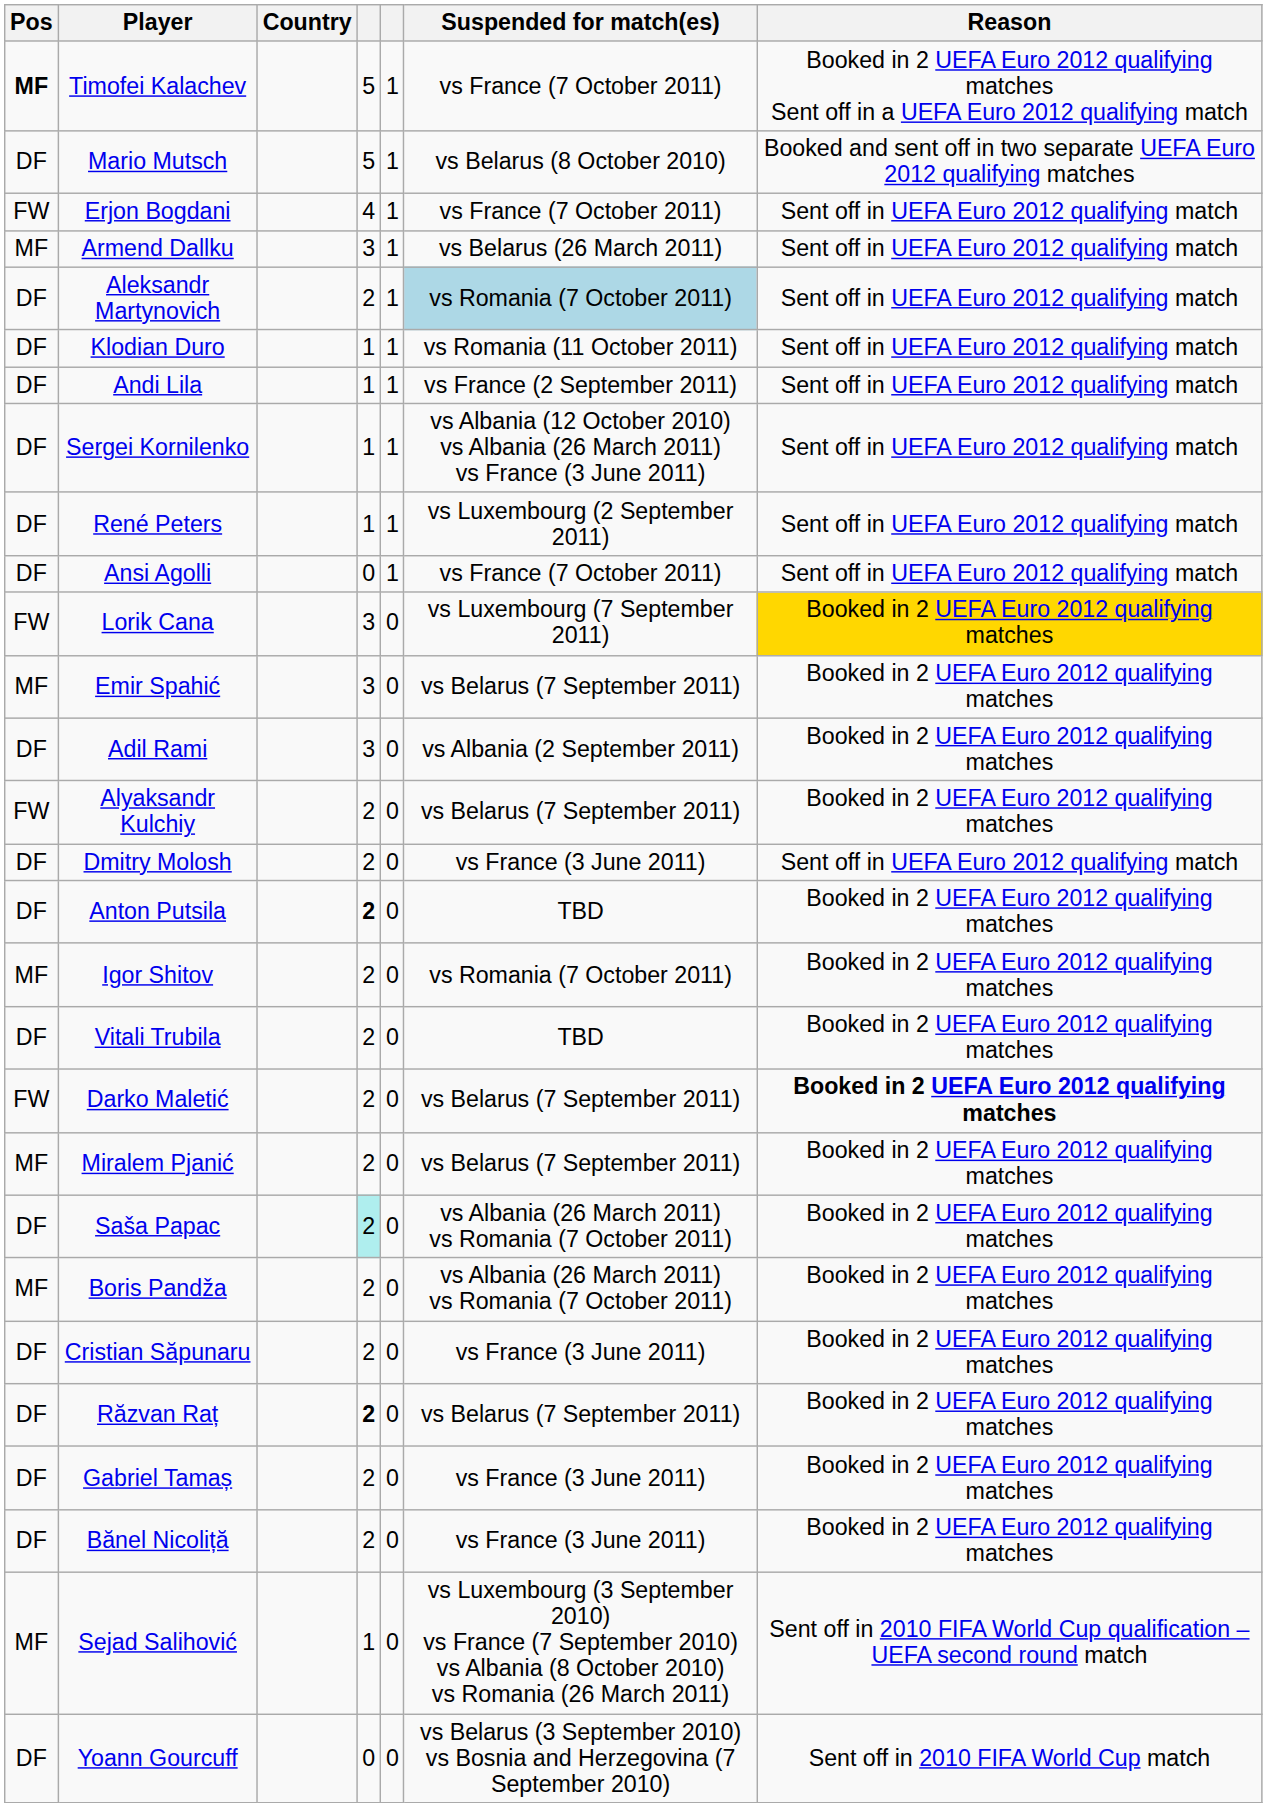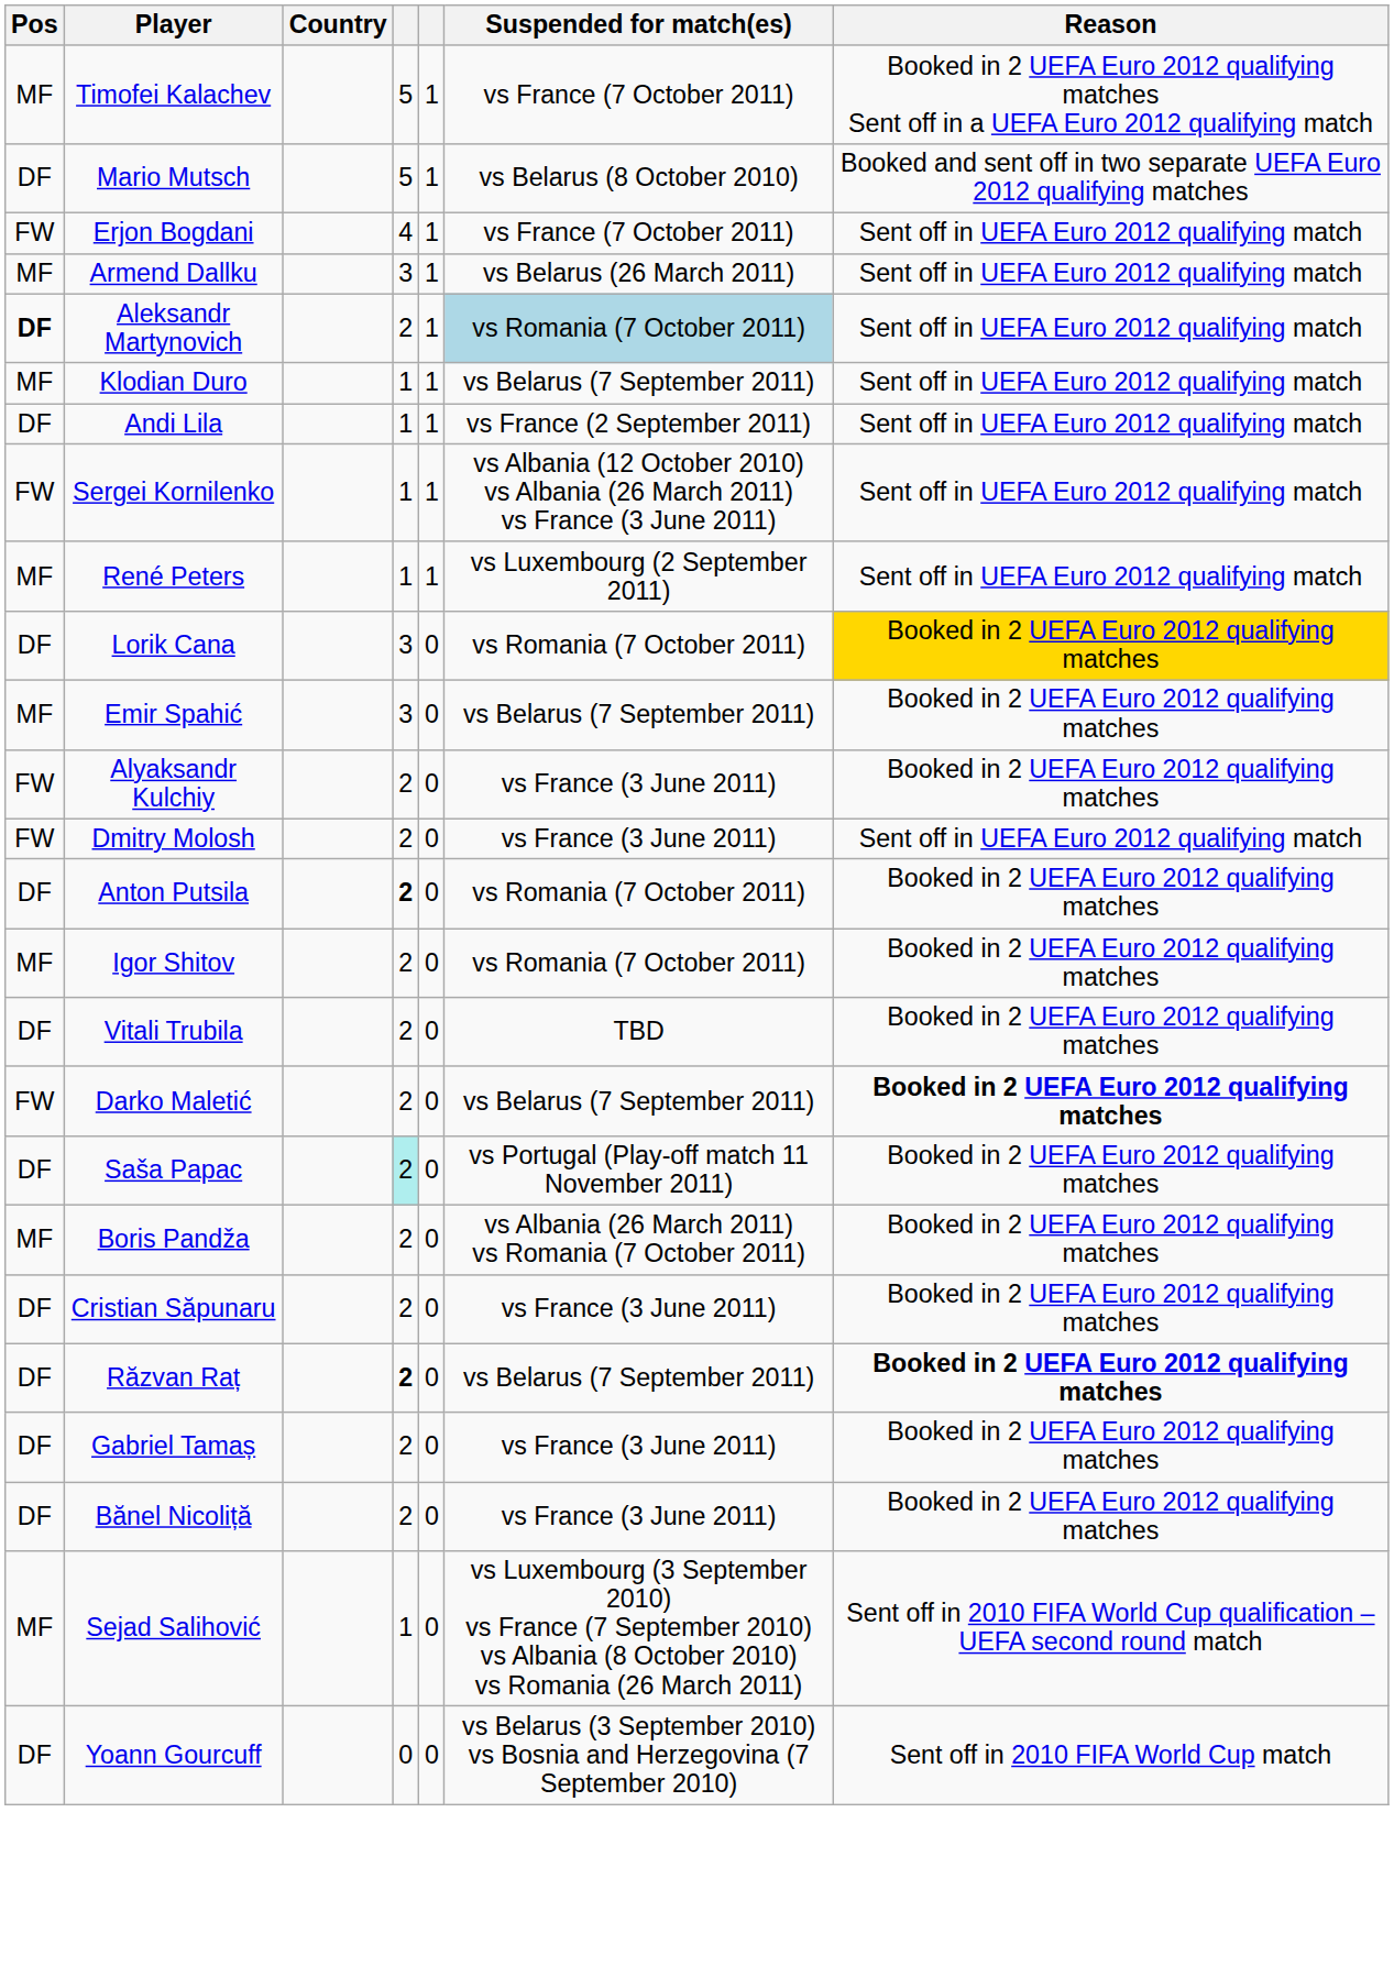 <table class="wikitable" style="text-align: center;">
 <tr>
 <th>Pos</th>
 <th>Player</th>
 <th>Country</th>
 <th></th>
 <th></th>
 <th>Suspended for match(es)</th>
 <th>Reason</th>
 </tr>
 <tr>
-<td><strong>MF</strong></td>
+<td>MF</td>
 <td><a href='#'>Timofei Kalachev</a></td>
 <td style="text-align:left;"></td>
 <td>5</td>
 <td>1</td>
 <td>vs France (7 October 2011)</td>
 <td>Booked in 2 <a href='#'>UEFA Euro 2012 qualifying</a> matches<br>Sent off in a <a href='#'>UEFA Euro 2012 qualifying</a> match</td>
 </tr>
 <tr>
 <td>DF</td>
 <td><a href='#'>Mario Mutsch</a></td>
 <td style="text-align:left;"></td>
 <td>5</td>
 <td>1</td>
 <td>vs Belarus (8 October 2010)</td>
 <td>Booked and sent off in two separate <a href='#'>UEFA Euro 2012 qualifying</a> matches</td>
 </tr>
 <tr>
 <td>FW</td>
 <td><a href='#'>Erjon Bogdani</a></td>
 <td style="text-align:left;"></td>
 <td>4</td>
 <td>1</td>
 <td>vs France (7 October 2011)</td>
 <td>Sent off in <a href='#'>UEFA Euro 2012 qualifying</a> match</td>
 </tr>
 <tr>
 <td>MF</td>
 <td><a href='#'>Armend Dallku</a></td>
 <td style="text-align:left;"></td>
 <td>3</td>
 <td>1</td>
 <td>vs Belarus (26 March 2011)</td>
 <td>Sent off in <a href='#'>UEFA Euro 2012 qualifying</a> match</td>
 </tr>
 <tr>
-<td>DF</td>
+<td><strong>DF</strong></td>
 <td><a href='#'>Aleksandr Martynovich</a></td>
 <td style="text-align:left;"></td>
 <td>2</td>
 <td>1</td>
 <td style="background: lightblue;">vs Romania (7 October 2011)</td>
 <td>Sent off in <a href='#'>UEFA Euro 2012 qualifying</a> match</td>
 </tr>
 <tr>
-<td>DF</td>
+<td>MF</td>
 <td><a href='#'>Klodian Duro</a></td>
 <td style="text-align:left;"></td>
 <td>1</td>
 <td>1</td>
-<td>vs Romania (11 October 2011)</td>
+<td>vs Belarus (7 September 2011)</td>
 <td>Sent off in <a href='#'>UEFA Euro 2012 qualifying</a> match</td>
 </tr>
 <tr>
 <td>DF</td>
 <td><a href='#'>Andi Lila</a></td>
 <td style="text-align:left;"></td>
 <td>1</td>
 <td>1</td>
 <td>vs France (2 September 2011)</td>
 <td>Sent off in <a href='#'>UEFA Euro 2012 qualifying</a> match</td>
 </tr>
 <tr>
-<td>DF</td>
+<td>FW</td>
 <td><a href='#'>Sergei Kornilenko</a></td>
 <td style="text-align:left;"></td>
 <td>1</td>
 <td>1</td>
 <td>vs Albania (12 October 2010)<br>vs Albania (26 March 2011)<br>vs France (3 June 2011)</td>
 <td>Sent off in <a href='#'>UEFA Euro 2012 qualifying</a> match</td>
 </tr>
 <tr>
-<td>DF</td>
+<td>MF</td>
 <td><a href='#'>René Peters</a></td>
 <td style="text-align:left;"></td>
 <td>1</td>
 <td>1</td>
 <td>vs Luxembourg (2 September 2011)</td>
 <td>Sent off in <a href='#'>UEFA Euro 2012 qualifying</a> match</td>
 </tr>
 <tr>
 <td>DF</td>
-<td><a href='#'>Ansi Agolli</a></td>
-<td style="text-align:left;"></td>
-<td>0</td>
-<td>1</td>
-<td>vs France (7 October 2011)</td>
-<td>Sent off in <a href='#'>UEFA Euro 2012 qualifying</a> match</td>
-</tr>
-<tr>
-<td>FW</td>
 <td><a href='#'>Lorik Cana</a></td>
 <td style="text-align:left;"></td>
 <td>3</td>
 <td>0</td>
-<td>vs Luxembourg (7 September 2011)</td>
+<td>vs Romania (7 October 2011)</td>
 <td style="background: gold;">Booked in 2 <a href='#'>UEFA Euro 2012 qualifying</a> matches</td>
 </tr>
 <tr>
 <td>MF</td>
 <td><a href='#'>Emir Spahić</a></td>
 <td style="text-align:left;"></td>
 <td>3</td>
 <td>0</td>
 <td>vs Belarus (7 September 2011)</td>
 <td>Booked in 2 <a href='#'>UEFA Euro 2012 qualifying</a> matches</td>
 </tr>
 <tr>
-<td>DF</td>
-<td><a href='#'>Adil Rami</a></td>
-<td style="text-align:left;"></td>
-<td>3</td>
-<td>0</td>
-<td>vs Albania (2 September 2011)</td>
-<td>Booked in 2 <a href='#'>UEFA Euro 2012 qualifying</a> matches</td>
-</tr>
-<tr>
 <td>FW</td>
 <td><a href='#'>Alyaksandr Kulchiy</a></td>
 <td style="text-align:left;"></td>
 <td>2</td>
 <td>0</td>
-<td>vs Belarus (7 September 2011)</td>
+<td>vs France (3 June 2011)</td>
 <td>Booked in 2 <a href='#'>UEFA Euro 2012 qualifying</a> matches</td>
 </tr>
 <tr>
-<td>DF</td>
+<td>FW</td>
 <td><a href='#'>Dmitry Molosh</a></td>
 <td style="text-align:left;"></td>
 <td>2</td>
 <td>0</td>
 <td>vs France (3 June 2011)</td>
 <td>Sent off in <a href='#'>UEFA Euro 2012 qualifying</a> match</td>
 </tr>
 <tr>
 <td>DF</td>
 <td><a href='#'>Anton Putsila</a></td>
 <td style="text-align:left;"></td>
 <td><strong>2</strong></td>
 <td>0</td>
-<td>TBD</td>
+<td>vs Romania (7 October 2011)</td>
 <td>Booked in 2 <a href='#'>UEFA Euro 2012 qualifying</a> matches</td>
 </tr>
 <tr>
 <td>MF</td>
 <td><a href='#'>Igor Shitov</a></td>
 <td style="text-align:left;"></td>
 <td>2</td>
 <td>0</td>
 <td>vs Romania (7 October 2011)</td>
 <td>Booked in 2 <a href='#'>UEFA Euro 2012 qualifying</a> matches</td>
 </tr>
 <tr>
 <td>DF</td>
 <td><a href='#'>Vitali Trubila</a></td>
 <td style="text-align:left;"></td>
 <td>2</td>
 <td>0</td>
 <td>TBD</td>
 <td>Booked in 2 <a href='#'>UEFA Euro 2012 qualifying</a> matches</td>
 </tr>
 <tr>
 <td>FW</td>
 <td><a href='#'>Darko Maletić</a></td>
 <td style="text-align:left;"></td>
 <td>2</td>
 <td>0</td>
 <td>vs Belarus (7 September 2011)</td>
 <td><strong>Booked in 2 <a href='#'>UEFA Euro 2012 qualifying</a> matches</strong></td>
 </tr>
 <tr>
-<td>MF</td>
-<td><a href='#'>Miralem Pjanić</a></td>
-<td style="text-align:left;"></td>
-<td>2</td>
-<td>0</td>
-<td>vs Belarus (7 September 2011)</td>
-<td>Booked in 2 <a href='#'>UEFA Euro 2012 qualifying</a> matches</td>
-</tr>
-<tr>
 <td>DF</td>
 <td><a href='#'>Saša Papac</a></td>
 <td style="text-align:left;"></td>
 <td style="background: paleturquoise;">2</td>
 <td>0</td>
-<td>vs Albania (26 March 2011)<br>vs Romania (7 October 2011)</td>
+<td>vs Portugal (Play-off match 11 November 2011)</td>
 <td>Booked in 2 <a href='#'>UEFA Euro 2012 qualifying</a> matches</td>
 </tr>
 <tr>
 <td>MF</td>
 <td><a href='#'>Boris Pandža</a></td>
 <td style="text-align:left;"></td>
 <td>2</td>
 <td>0</td>
 <td>vs Albania (26 March 2011)<br>vs Romania (7 October 2011)</td>
 <td>Booked in 2 <a href='#'>UEFA Euro 2012 qualifying</a> matches</td>
 </tr>
 <tr>
 <td>DF</td>
 <td><a href='#'>Cristian Săpunaru</a></td>
 <td style="text-align:left;"></td>
 <td>2</td>
 <td>0</td>
 <td>vs France (3 June 2011)</td>
 <td>Booked in 2 <a href='#'>UEFA Euro 2012 qualifying</a> matches</td>
 </tr>
 <tr>
 <td>DF</td>
 <td><a href='#'>Răzvan Raț</a></td>
 <td align="left"></td>
 <td><strong>2</strong></td>
 <td>0</td>
 <td>vs Belarus (7 September 2011)</td>
-<td>Booked in 2 <a href='#'>UEFA Euro 2012 qualifying</a> matches</td>
+<td><strong>Booked in 2 <a href='#'>UEFA Euro 2012 qualifying</a> matches</strong></td>
 </tr>
 <tr>
 <td>DF</td>
 <td><a href='#'>Gabriel Tamaș</a></td>
 <td align="left"></td>
 <td>2</td>
 <td>0</td>
 <td>vs France (3 June 2011)</td>
 <td>Booked in 2 <a href='#'>UEFA Euro 2012 qualifying</a> matches</td>
 </tr>
 <tr>
 <td>DF</td>
 <td><a href='#'>Bănel Nicoliță</a></td>
 <td align="left"></td>
 <td>2</td>
 <td>0</td>
 <td>vs France (3 June 2011)</td>
 <td>Booked in 2 <a href='#'>UEFA Euro 2012 qualifying</a> matches</td>
 </tr>
 <tr>
 <td>MF</td>
 <td><a href='#'>Sejad Salihović</a></td>
 <td style="text-align:left;"></td>
 <td>1</td>
 <td>0</td>
 <td>vs Luxembourg (3 September 2010)<br>vs France (7 September 2010)<br>vs Albania (8 October 2010)<br>vs Romania (26 March 2011)</td>
 <td>Sent off in <a href='#'>2010 FIFA World Cup qualification – UEFA second round</a> match</td>
 </tr>
 <tr>
 <td>DF</td>
 <td><a href='#'>Yoann Gourcuff</a></td>
 <td style="text-align:left;"></td>
 <td>0</td>
 <td>0</td>
 <td>vs Belarus (3 September 2010)<br>vs Bosnia and Herzegovina (7 September 2010)</td>
 <td>Sent off in <a href='#'>2010 FIFA World Cup</a> match</td>
 </tr>
 </table>
